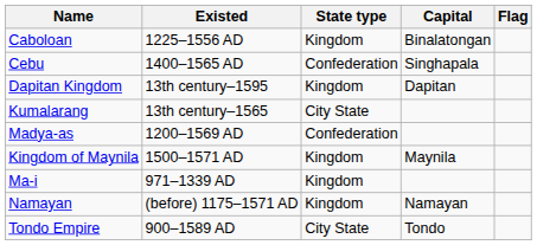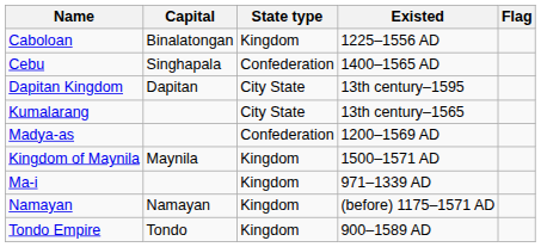 <table class="wikitable sortable" border="1">
 <tr>
 <th>Name</th>
+<th>Capital</th>
+<th>State type</th>
 <th>Existed</th>
-<th>State type</th>
-<th>Capital</th>
 <th>Flag</th>
 </tr>
 <tr>
 <td><a href='#'>Caboloan</a></td>
+<td>Binalatongan</td>
+<td>Kingdom</td>
 <td>1225–1556 AD</td>
-<td>Kingdom</td>
-<td>Binalatongan</td>
 <td></td>
 </tr>
 <tr>
 <td><a href='#'>Cebu</a></td>
+<td>Singhapala</td>
+<td>Confederation</td>
 <td>1400–1565 AD</td>
-<td>Confederation</td>
-<td>Singhapala</td>
 <td></td>
 </tr>
 <tr>
 <td><a href='#'>Dapitan Kingdom</a></td>
+<td>Dapitan</td>
+<td>City State</td>
 <td>13th century–1595</td>
-<td>Kingdom</td>
-<td>Dapitan</td>
 <td></td>
 </tr>
 <tr>
 <td><a href='#'>Kumalarang</a></td>
+<td></td>
+<td>City State</td>
 <td>13th century–1565</td>
-<td>City State</td>
-<td></td>
 <td></td>
 </tr>
 <tr>
 <td><a href='#'>Madya-as</a></td>
+<td></td>
+<td>Confederation</td>
 <td>1200–1569 AD</td>
-<td>Confederation</td>
-<td></td>
 <td></td>
 </tr>
 <tr>
 <td><a href='#'>Kingdom of Maynila</a></td>
+<td>Maynila</td>
+<td>Kingdom</td>
 <td>1500–1571 AD</td>
-<td>Kingdom</td>
-<td>Maynila</td>
 <td></td>
 </tr>
 <tr>
 <td><a href='#'>Ma-i</a></td>
+<td></td>
+<td>Kingdom</td>
 <td>971–1339 AD</td>
-<td>Kingdom</td>
-<td></td>
 <td></td>
 </tr>
 <tr>
 <td><a href='#'>Namayan</a></td>
+<td>Namayan</td>
+<td>Kingdom</td>
 <td>(before) 1175–1571 AD</td>
-<td>Kingdom</td>
-<td>Namayan</td>
 <td></td>
 </tr>
 <tr>
 <td><a href='#'>Tondo Empire</a></td>
+<td>Tondo</td>
+<td>Kingdom</td>
 <td>900–1589 AD</td>
-<td>City State</td>
-<td>Tondo</td>
 <td></td>
 </tr>
 </table>
